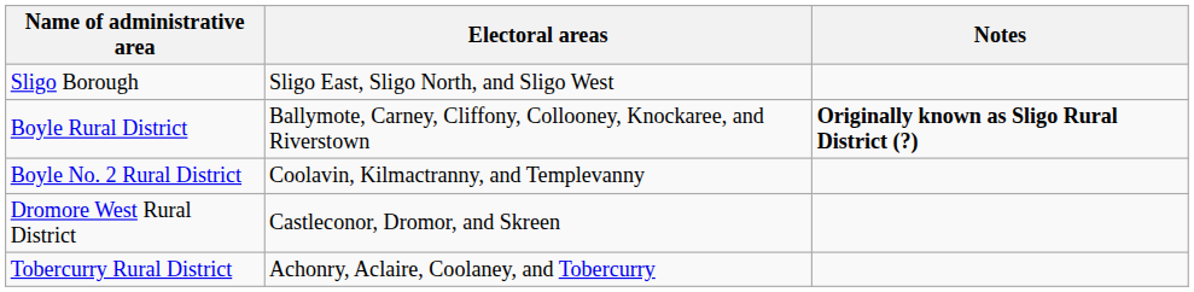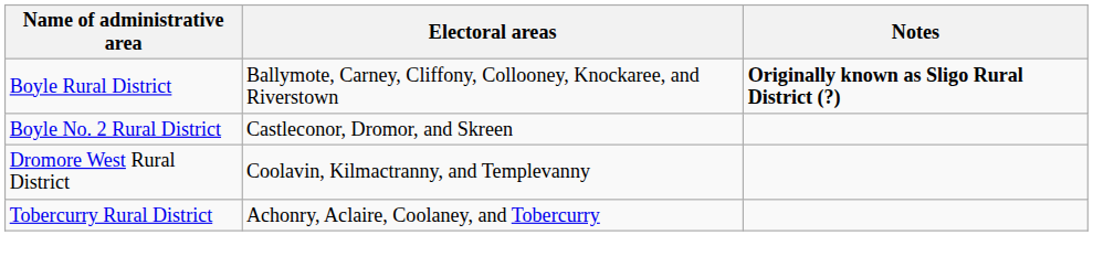 <table class="wikitable">
 <tr>
 <th>Name of administrative area</th>
 <th>Electoral areas</th>
 <th>Notes</th>
-</tr>
-<tr>
-<td><a href='#'>Sligo</a> Borough</td>
-<td>Sligo East, Sligo North, and Sligo West</td>
-<td></td>
 </tr>
 <tr>
 <td><a href='#'>Boyle Rural District</a></td>
 <td>Ballymote, Carney, Cliffony, Collooney, Knockaree, and Riverstown</td>
 <td><strong>Originally known as Sligo Rural District (?)</strong></td>
 </tr>
 <tr>
 <td><a href='#'>Boyle No. 2 Rural District</a></td>
-<td>Coolavin, Kilmactranny, and Templevanny</td>
+<td>Castleconor, Dromor, and Skreen</td>
 <td></td>
 </tr>
 <tr>
 <td><a href='#'>Dromore West</a> Rural District</td>
-<td>Castleconor, Dromor, and Skreen</td>
+<td>Coolavin, Kilmactranny, and Templevanny</td>
 <td></td>
 </tr>
 <tr>
 <td><a href='#'>Tobercurry Rural District</a></td>
 <td>Achonry, Aclaire, Coolaney, and <a href='#'>Tobercurry</a></td>
 <td></td>
 </tr>
 </table>
